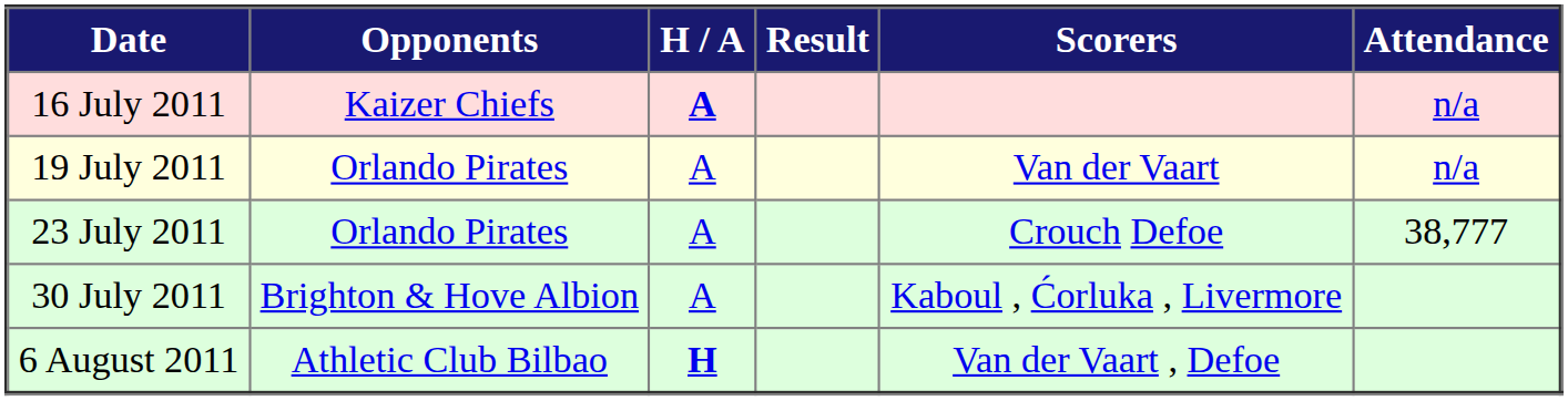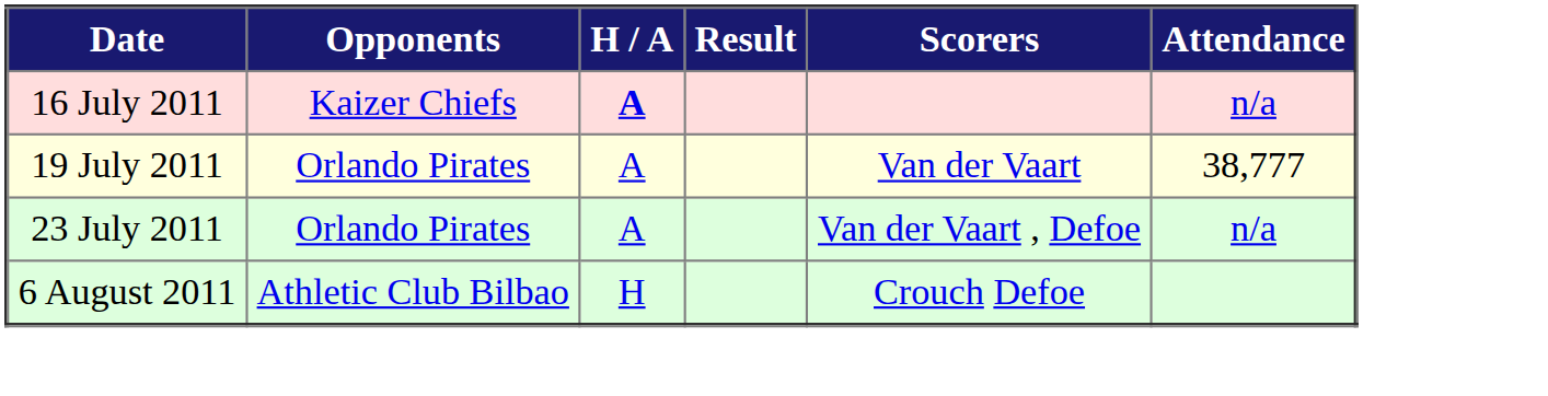 <table border="2" cellpadding="4" style="border-collapse:collapse; text-align:center;">
 <tr style="background:#191970; color:white">
 <th>Date</th>
 <th>Opponents</th>
 <th>H / A</th>
 <th>Result <br> </th>
 <th>Scorers</th>
 <th>Attendance</th>
 </tr>
 <tr bgcolor="#ffdddd">
 <td>16 July 2011</td>
 <td><a href='#'>Kaizer Chiefs</a></td>
 <td><strong><a href='#'>A</a></strong></td>
 <td></td>
 <td></td>
 <td><a href='#'>n/a</a></td>
 </tr>
 <tr bgcolor="#ffffdd">
 <td>19 July 2011</td>
 <td><a href='#'>Orlando Pirates</a></td>
 <td><a href='#'>A</a></td>
 <td></td>
 <td><a href='#'>Van der Vaart</a> </td>
-<td><a href='#'>n/a</a></td>
+<td>38,777</td>
 </tr>
 <tr bgcolor="#ddffdd">
 <td>23 July 2011</td>
 <td><a href='#'>Orlando Pirates</a></td>
 <td><a href='#'>A</a></td>
 <td></td>
-<td><a href='#'>Crouch</a>  <a href='#'>Defoe</a> </td>
-<td>38,777</td>
-</tr>
-<tr bgcolor="#ddffdd">
-<td>30 July 2011</td>
-<td><a href='#'>Brighton & Hove Albion</a></td>
-<td><a href='#'>A</a></td>
-<td></td>
-<td><a href='#'>Kaboul</a> , <a href='#'>Ćorluka</a> , <a href='#'>Livermore</a> </td>
-<td></td>
+<td><a href='#'>Van der Vaart</a> , <a href='#'>Defoe</a> </td>
+<td><a href='#'>n/a</a></td>
 </tr>
 <tr bgcolor="#ddffdd">
 <td>6 August 2011</td>
 <td><a href='#'>Athletic Club Bilbao</a></td>
-<td><strong><a href='#'>H</a></strong></td>
+<td><a href='#'>H</a></td>
 <td></td>
-<td><a href='#'>Van der Vaart</a> , <a href='#'>Defoe</a> </td>
+<td><a href='#'>Crouch</a>  <a href='#'>Defoe</a> </td>
 <td></td>
 </tr>
 </table>
